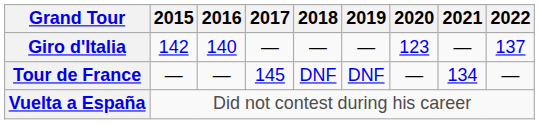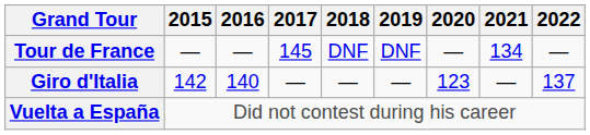 <table class="wikitable plainrowheaders">
 <tr>
 <th scope="col"><a href='#'>Grand Tour</a></th>
 <th scope="col">2015</th>
 <th scope="col">2016</th>
 <th scope="col">2017</th>
 <th scope="col">2018</th>
 <th scope="col">2019</th>
 <th scope="col">2020</th>
 <th scope="col">2021</th>
 <th scope="col">2022</th>
 </tr>
 <tr style="text-align:center;">
+<th scope="row"> <a href='#'>Tour de France</a></th>
+<td>—</td>
+<td>—</td>
+<td><a href='#'>145</a></td>
+<td><a href='#'>DNF</a></td>
+<td><a href='#'>DNF</a></td>
+<td>—</td>
+<td><a href='#'>134</a></td>
+<td>—</td>
+</tr>
+<tr style="text-align:center;">
 <th scope="row"> <a href='#'>Giro d'Italia</a></th>
 <td><a href='#'>142</a></td>
 <td><a href='#'>140</a></td>
 <td>—</td>
 <td>—</td>
 <td>—</td>
 <td><a href='#'>123</a></td>
 <td>—</td>
 <td><a href='#'>137</a></td>
 </tr>
 <tr style="text-align:center;">
-<th scope="row"> <a href='#'>Tour de France</a></th>
-<td>—</td>
-<td>—</td>
-<td><a href='#'>145</a></td>
-<td><a href='#'>DNF</a></td>
-<td><a href='#'>DNF</a></td>
-<td>—</td>
-<td><a href='#'>134</a></td>
-<td>—</td>
-</tr>
-<tr style="text-align:center;">
 <th scope="row"> <a href='#'>Vuelta a España</a></th>
 <td style="color:#4d4d4d;" colspan=8>Did not contest during his career</td>
 </tr>
 </table>
